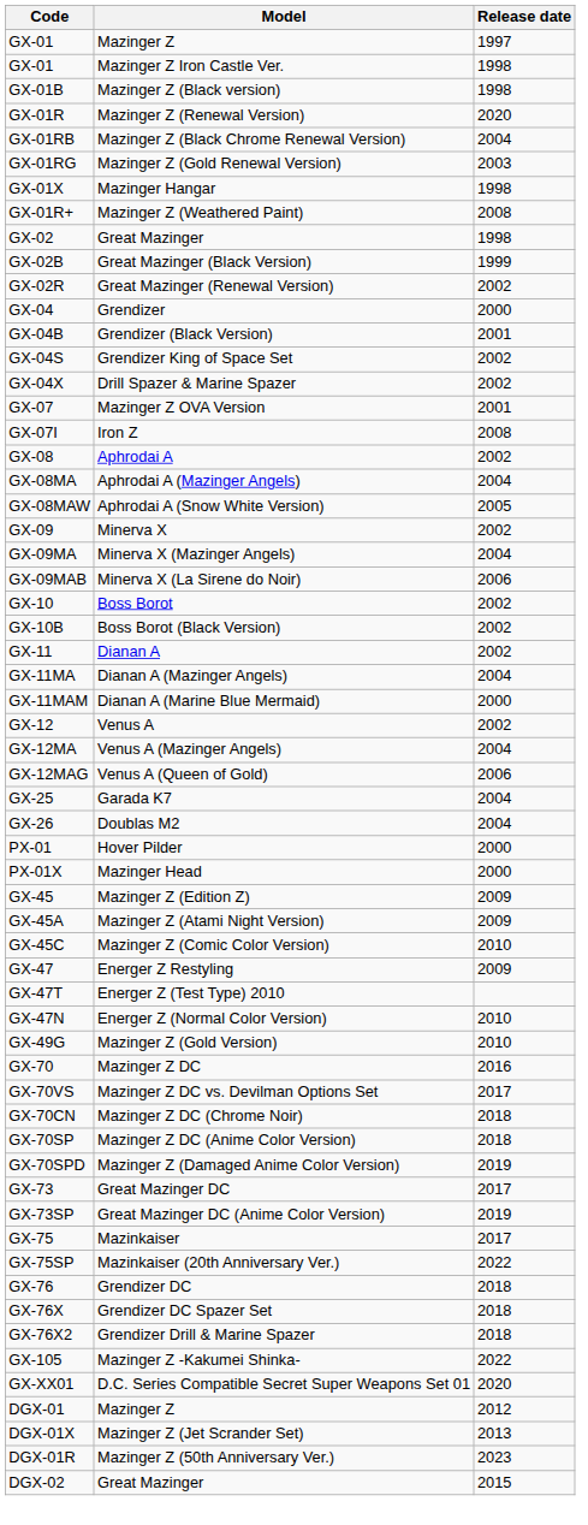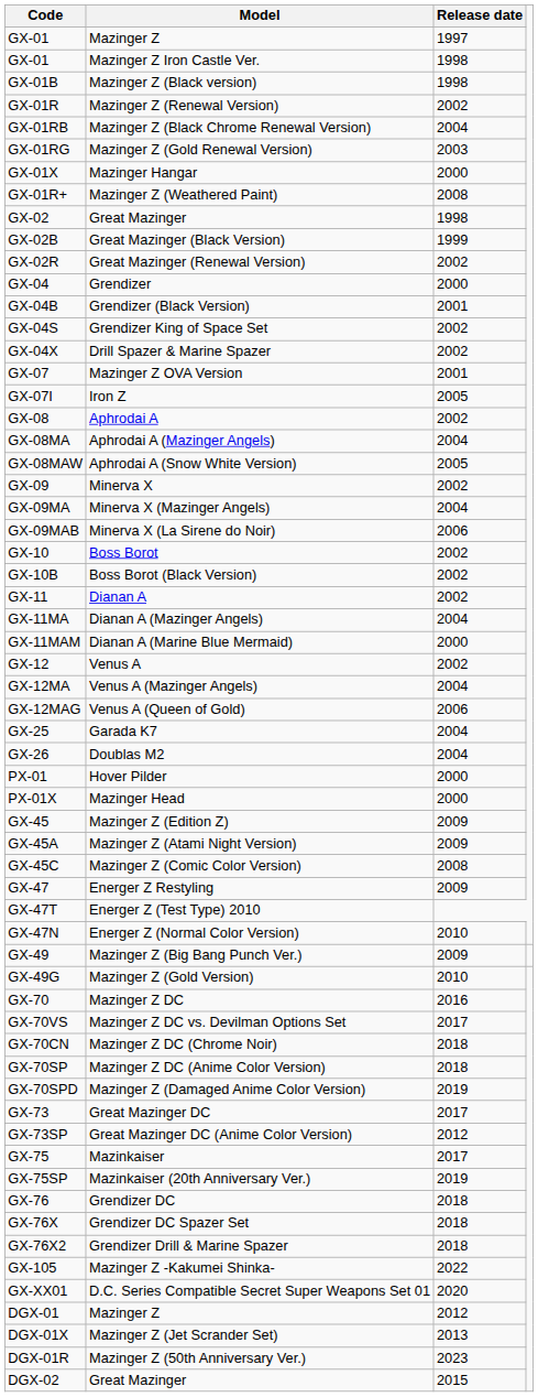 <table class="wikitable">
 <tr>
 <th>Code</th>
 <th>Model</th>
 <th>Release date</th>
 </tr>
 <tr>
 <td>GX-01</td>
 <td>Mazinger Z</td>
 <td>1997</td>
 </tr>
 <tr>
 <td>GX-01</td>
 <td>Mazinger Z Iron Castle Ver.</td>
 <td>1998</td>
 </tr>
 <tr>
 <td>GX-01B</td>
 <td>Mazinger Z (Black version)</td>
 <td>1998</td>
 </tr>
 <tr>
 <td>GX-01R</td>
 <td>Mazinger Z (Renewal Version)</td>
-<td>2020</td>
+<td>2002</td>
 </tr>
 <tr>
 <td>GX-01RB</td>
 <td>Mazinger Z (Black Chrome Renewal Version)</td>
 <td>2004</td>
 </tr>
 <tr>
 <td>GX-01RG</td>
 <td>Mazinger Z (Gold Renewal Version)</td>
 <td>2003</td>
 </tr>
 <tr>
 <td>GX-01X</td>
 <td>Mazinger Hangar</td>
-<td>1998</td>
+<td>2000</td>
 </tr>
 <tr>
 <td>GX-01R+</td>
 <td>Mazinger Z (Weathered Paint)</td>
 <td>2008</td>
 </tr>
 <tr>
 <td>GX-02</td>
 <td>Great Mazinger</td>
 <td>1998</td>
 </tr>
 <tr>
 <td>GX-02B</td>
 <td>Great Mazinger (Black Version)</td>
 <td>1999</td>
 </tr>
 <tr>
 <td>GX-02R</td>
 <td>Great Mazinger (Renewal Version)</td>
 <td>2002</td>
 </tr>
 <tr>
 <td>GX-04</td>
 <td>Grendizer</td>
 <td>2000</td>
 </tr>
 <tr>
 <td>GX-04B</td>
 <td>Grendizer (Black Version)</td>
 <td>2001</td>
 </tr>
 <tr>
 <td>GX-04S</td>
 <td>Grendizer King of Space Set</td>
 <td>2002</td>
 </tr>
 <tr>
 <td>GX-04X</td>
 <td>Drill Spazer & Marine Spazer</td>
 <td>2002</td>
 </tr>
 <tr>
 <td>GX-07</td>
 <td>Mazinger Z OVA Version</td>
 <td>2001</td>
 </tr>
 <tr>
 <td>GX-07I</td>
 <td>Iron Z</td>
-<td>2008</td>
+<td>2005</td>
 </tr>
 <tr>
 <td>GX-08</td>
 <td><a href='#'>Aphrodai A</a></td>
 <td>2002</td>
 </tr>
 <tr>
 <td>GX-08MA</td>
 <td>Aphrodai A (<a href='#'>Mazinger Angels</a>)</td>
 <td>2004</td>
 </tr>
 <tr>
 <td>GX-08MAW</td>
 <td>Aphrodai A (Snow White Version)</td>
 <td>2005</td>
 </tr>
 <tr>
 <td>GX-09</td>
 <td>Minerva X</td>
 <td>2002</td>
 </tr>
 <tr>
 <td>GX-09MA</td>
 <td>Minerva X (Mazinger Angels)</td>
 <td>2004</td>
 </tr>
 <tr>
 <td>GX-09MAB</td>
 <td>Minerva X (La Sirene do Noir)</td>
 <td>2006</td>
 </tr>
 <tr>
 <td>GX-10</td>
 <td><a href='#'>Boss Borot</a></td>
 <td>2002</td>
 </tr>
 <tr>
 <td>GX-10B</td>
 <td>Boss Borot (Black Version)</td>
 <td>2002</td>
 </tr>
 <tr>
 <td>GX-11</td>
 <td><a href='#'>Dianan A</a></td>
 <td>2002</td>
 </tr>
 <tr>
 <td>GX-11MA</td>
 <td>Dianan A (Mazinger Angels)</td>
 <td>2004</td>
 </tr>
 <tr>
 <td>GX-11MAM</td>
 <td>Dianan A (Marine Blue Mermaid)</td>
 <td>2000</td>
 </tr>
 <tr>
 <td>GX-12</td>
 <td>Venus A</td>
 <td>2002</td>
 </tr>
 <tr>
 <td>GX-12MA</td>
 <td>Venus A (Mazinger Angels)</td>
 <td>2004</td>
 </tr>
 <tr>
 <td>GX-12MAG</td>
 <td>Venus A (Queen of Gold)</td>
 <td>2006</td>
 </tr>
 <tr>
 <td>GX-25</td>
 <td>Garada K7</td>
 <td>2004</td>
 </tr>
 <tr>
 <td>GX-26</td>
 <td>Doublas M2</td>
 <td>2004</td>
 </tr>
 <tr>
 <td>PX-01</td>
 <td>Hover Pilder</td>
 <td>2000</td>
 </tr>
 <tr>
 <td>PX-01X</td>
 <td>Mazinger Head</td>
 <td>2000</td>
 </tr>
 <tr>
 <td>GX-45</td>
 <td>Mazinger Z (Edition Z)</td>
 <td>2009</td>
 </tr>
 <tr>
 <td>GX-45A</td>
 <td>Mazinger Z (Atami Night Version)</td>
 <td>2009</td>
 </tr>
 <tr>
 <td>GX-45C</td>
 <td>Mazinger Z (Comic Color Version)</td>
-<td>2010</td>
+<td>2008</td>
 </tr>
 <tr>
 <td>GX-47</td>
 <td>Energer Z Restyling</td>
 <td>2009</td>
 </tr>
 <tr>
 <td>GX-47T</td>
 <td>Energer Z (Test Type) 2010</td>
 </tr>
 <tr>
 <td>GX-47N</td>
 <td>Energer Z (Normal Color Version)</td>
 <td>2010</td>
+</tr>
+<tr>
+<td>GX-49</td>
+<td>Mazinger Z (Big Bang Punch Ver.)</td>
+<td>2009</td>
+<td></td>
 </tr>
 <tr>
 <td>GX-49G</td>
 <td>Mazinger Z (Gold Version)</td>
 <td>2010</td>
 </tr>
 <tr>
 <td>GX-70</td>
 <td>Mazinger Z DC</td>
 <td>2016</td>
 </tr>
 <tr>
 <td>GX-70VS</td>
 <td>Mazinger Z DC vs. Devilman Options Set</td>
 <td>2017</td>
 </tr>
 <tr>
 <td>GX-70CN</td>
 <td>Mazinger Z DC (Chrome Noir)</td>
 <td>2018</td>
 </tr>
 <tr>
 <td>GX-70SP</td>
 <td>Mazinger Z DC (Anime Color Version)</td>
 <td>2018</td>
 </tr>
 <tr>
 <td>GX-70SPD</td>
 <td>Mazinger Z (Damaged Anime Color Version)</td>
 <td>2019</td>
 </tr>
 <tr>
 <td>GX-73</td>
 <td>Great Mazinger DC</td>
 <td>2017</td>
 </tr>
 <tr>
 <td>GX-73SP</td>
 <td>Great Mazinger DC (Anime Color Version)</td>
-<td>2019</td>
+<td>2012</td>
 </tr>
 <tr>
 <td>GX-75</td>
 <td>Mazinkaiser</td>
 <td>2017</td>
 </tr>
 <tr>
 <td>GX-75SP</td>
 <td>Mazinkaiser (20th Anniversary Ver.)</td>
-<td>2022</td>
+<td>2019</td>
 </tr>
 <tr>
 <td>GX-76</td>
 <td>Grendizer DC</td>
 <td>2018</td>
 </tr>
 <tr>
 <td>GX-76X</td>
 <td>Grendizer DC Spazer Set</td>
 <td>2018</td>
 </tr>
 <tr>
 <td>GX-76X2</td>
 <td>Grendizer Drill & Marine Spazer</td>
 <td>2018</td>
 </tr>
 <tr>
 <td>GX-105</td>
 <td>Mazinger Z -Kakumei Shinka-</td>
 <td>2022</td>
 </tr>
 <tr>
 <td>GX-XX01</td>
 <td>D.C. Series Compatible Secret Super Weapons Set 01</td>
 <td>2020</td>
 </tr>
 <tr>
 <td>DGX-01</td>
 <td>Mazinger Z</td>
 <td>2012</td>
 </tr>
 <tr>
 <td>DGX-01X</td>
 <td>Mazinger Z (Jet Scrander Set)</td>
 <td>2013</td>
 </tr>
 <tr>
 <td>DGX-01R</td>
 <td>Mazinger Z (50th Anniversary Ver.)</td>
 <td>2023</td>
 </tr>
 <tr>
 <td>DGX-02</td>
 <td>Great Mazinger</td>
 <td>2015</td>
 </tr>
 </table>
